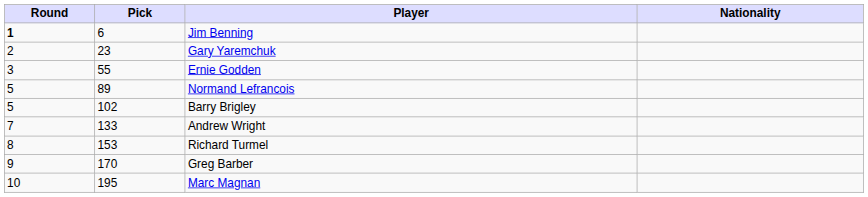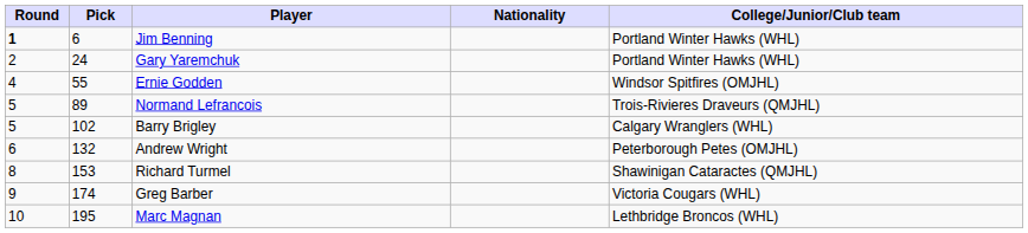 <table class="wikitable">
 <tr>
 <th style="background:#ddf; width:5%;">Round</th>
 <th style="background:#ddf; width:5%;">Pick</th>
 <th style="background:#ddf; width:25%;">Player</th>
 <th style="background:#ddf; width:12.5%;">Nationality</th>
+<th style="background:#ddf; width:32.5%;">College/Junior/Club team</th>
 </tr>
 <tr>
 <td><strong>1</strong></td>
 <td>6</td>
 <td><a href='#'>Jim Benning</a></td>
 <td></td>
+<td>Portland Winter Hawks (WHL)</td>
 </tr>
 <tr>
 <td>2</td>
-<td>23</td>
+<td>24</td>
 <td><a href='#'>Gary Yaremchuk</a></td>
 <td></td>
+<td>Portland Winter Hawks (WHL)</td>
 </tr>
 <tr>
-<td>3</td>
+<td>4</td>
 <td>55</td>
 <td><a href='#'>Ernie Godden</a></td>
 <td></td>
+<td>Windsor Spitfires (OMJHL)</td>
 </tr>
 <tr>
 <td>5</td>
 <td>89</td>
 <td><a href='#'>Normand Lefrancois</a></td>
 <td></td>
+<td>Trois-Rivieres Draveurs (QMJHL)</td>
 </tr>
 <tr>
 <td>5</td>
 <td>102</td>
 <td>Barry Brigley</td>
 <td></td>
+<td>Calgary Wranglers (WHL)</td>
 </tr>
 <tr>
-<td>7</td>
-<td>133</td>
+<td>6</td>
+<td>132</td>
 <td>Andrew Wright</td>
 <td></td>
+<td>Peterborough Petes (OMJHL)</td>
 </tr>
 <tr>
 <td>8</td>
 <td>153</td>
 <td>Richard Turmel</td>
 <td></td>
+<td>Shawinigan Cataractes (QMJHL)</td>
 </tr>
 <tr>
 <td>9</td>
-<td>170</td>
+<td>174</td>
 <td>Greg Barber</td>
 <td></td>
+<td>Victoria Cougars (WHL)</td>
 </tr>
 <tr>
 <td>10</td>
 <td>195</td>
 <td><a href='#'>Marc Magnan</a></td>
 <td></td>
+<td>Lethbridge Broncos (WHL)</td>
 </tr>
 </table>
